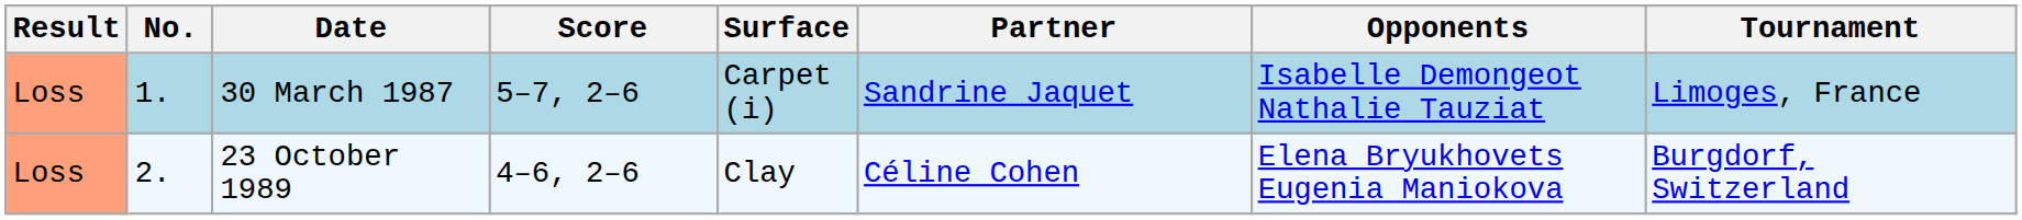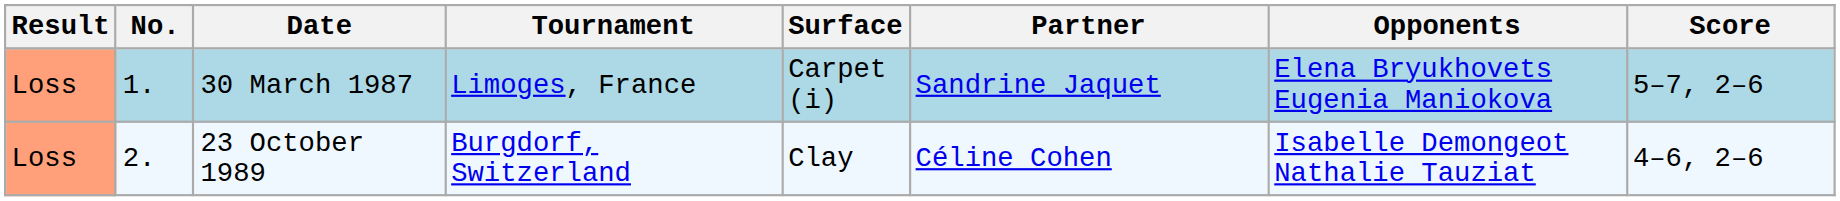 <table class="sortable wikitable" style=font-size:97%>
 <tr>
 <th>Result</th>
 <th width=30>No.</th>
 <th width=110>Date</th>
-<th style="width:90px" class="unsortable">Score</th>
+<th style="width:150px">Tournament</th>
 <th width=50>Surface</th>
 <th style="width:160px">Partner</th>
 <th style="width:160px">Opponents</th>
-<th style="width:150px">Tournament</th>
+<th style="width:90px" class="unsortable">Score</th>
 </tr>
 <tr bgcolor="lightblue">
 <td style="background:#ffa07a;">Loss</td>
 <td>1.</td>
 <td>30 March 1987</td>
-<td>5–7, 2–6</td>
+<td><a href='#'>Limoges</a>, France</td>
 <td>Carpet (i)</td>
 <td> <a href='#'>Sandrine Jaquet</a></td>
-<td> <a href='#'>Isabelle Demongeot</a> <br>  <a href='#'>Nathalie Tauziat</a></td>
-<td><a href='#'>Limoges</a>, France</td>
+<td> <a href='#'>Elena Bryukhovets</a> <br>  <a href='#'>Eugenia Maniokova</a></td>
+<td>5–7, 2–6</td>
 </tr>
 <tr style="background:#f0f8ff;">
 <td style="background:#ffa07a;">Loss</td>
 <td>2.</td>
 <td>23 October 1989</td>
-<td>4–6, 2–6</td>
+<td><a href='#'>Burgdorf, Switzerland</a></td>
 <td>Clay</td>
 <td> <a href='#'>Céline Cohen</a></td>
-<td> <a href='#'>Elena Bryukhovets</a> <br>  <a href='#'>Eugenia Maniokova</a></td>
-<td><a href='#'>Burgdorf, Switzerland</a></td>
+<td> <a href='#'>Isabelle Demongeot</a> <br>  <a href='#'>Nathalie Tauziat</a></td>
+<td>4–6, 2–6</td>
 </tr>
 </table>
